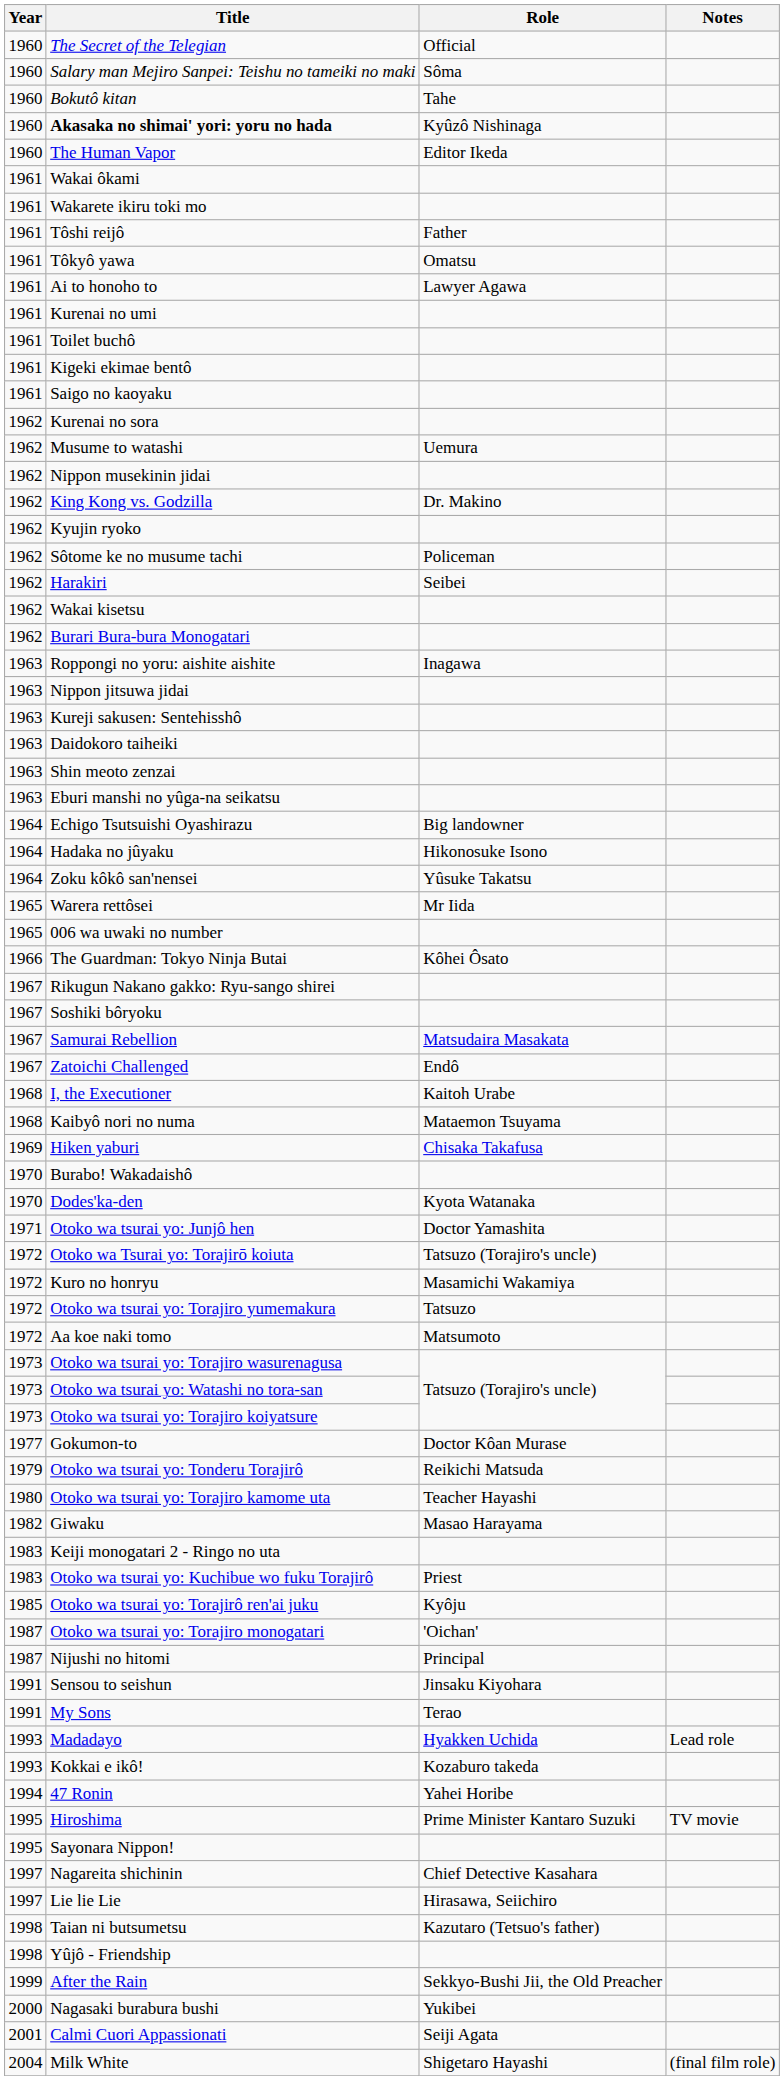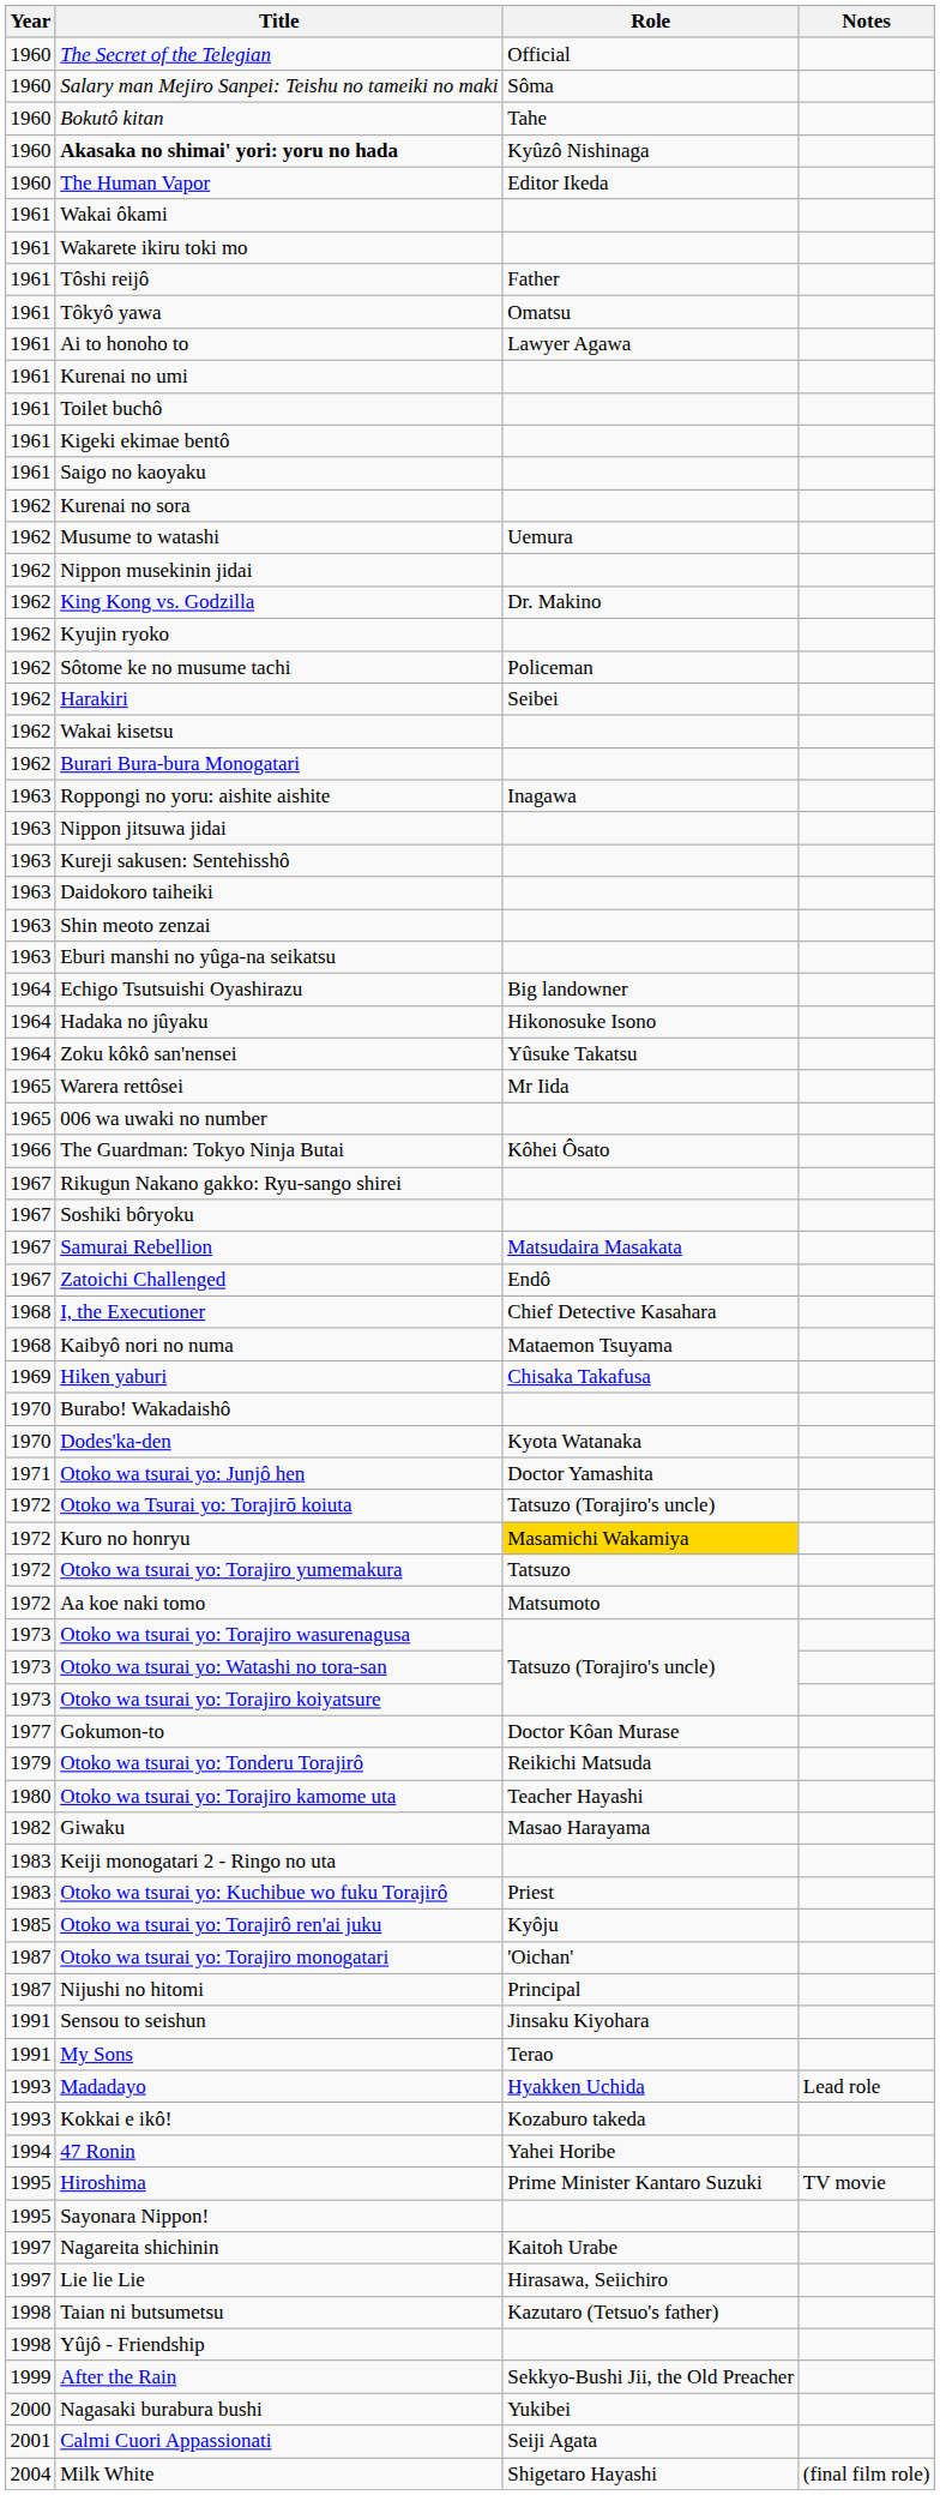 <table class="wikitable sortable">
 <tr>
 <th>Year</th>
 <th>Title</th>
 <th>Role</th>
 <th class="unsortable">Notes</th>
 </tr>
 <tr>
 <td>1960</td>
 <td><em><a href='#'>The Secret of the Telegian</a></em></td>
 <td>Official</td>
 <td></td>
 </tr>
 <tr>
 <td>1960</td>
 <td><em>Salary man Mejiro Sanpei: Teishu no tameiki no maki</em></td>
 <td>Sôma</td>
 <td></td>
 </tr>
 <tr>
 <td>1960</td>
 <td><em>Bokutô kitan</em></td>
 <td>Tahe</td>
 <td></td>
 </tr>
 <tr>
 <td>1960</td>
 <td><strong>Akasaka no shimai' yori: yoru no hada<em></td>
 <td>Kyûzô Nishinaga</td>
 <td></td>
 </tr>
 <tr>
 <td>1960</td>
 <td></em><a href='#'>The Human Vapor</a><em></td>
 <td>Editor Ikeda</td>
 <td></td>
 </tr>
 <tr>
 <td>1961</td>
 <td></em>Wakai ôkami<em></td>
 <td></td>
 <td></td>
 </tr>
 <tr>
 <td>1961</td>
 <td></em>Wakarete ikiru toki mo<em></td>
 <td></td>
 <td></td>
 </tr>
 <tr>
 <td>1961</td>
 <td></em>Tôshi reijô<em></td>
 <td>Father</td>
 <td></td>
 </tr>
 <tr>
 <td>1961</td>
 <td></em>Tôkyô yawa<em></td>
 <td>Omatsu</td>
 <td></td>
 </tr>
 <tr>
 <td>1961</td>
 <td></em>Ai to honoho to<em></td>
 <td>Lawyer Agawa</td>
 <td></td>
 </tr>
 <tr>
 <td>1961</td>
 <td></em>Kurenai no umi<em></td>
 <td></td>
 <td></td>
 </tr>
 <tr>
 <td>1961</td>
 <td></em>Toilet buchô<em></td>
 <td></td>
 <td></td>
 </tr>
 <tr>
 <td>1961</td>
 <td></em>Kigeki ekimae bentô<em></td>
 <td></td>
 <td></td>
 </tr>
 <tr>
 <td>1961</td>
 <td></em>Saigo no kaoyaku<em></td>
 <td></td>
 <td></td>
 </tr>
 <tr>
 <td>1962</td>
 <td></em>Kurenai no sora<em></td>
 <td></td>
 <td></td>
 </tr>
 <tr>
 <td>1962</td>
 <td></em>Musume to watashi<em></td>
 <td>Uemura</td>
 <td></td>
 </tr>
 <tr>
 <td>1962</td>
 <td></em>Nippon musekinin jidai<em></td>
 <td></td>
 <td></td>
 </tr>
 <tr>
 <td>1962</td>
 <td></em><a href='#'>King Kong vs. Godzilla</a><em></td>
 <td>Dr. Makino</td>
 <td></td>
 </tr>
 <tr>
 <td>1962</td>
 <td></em>Kyujin ryoko<em></td>
 <td></td>
 <td></td>
 </tr>
 <tr>
 <td>1962</td>
 <td></em>Sôtome ke no musume tachi<em></td>
 <td>Policeman</td>
 <td></td>
 </tr>
 <tr>
 <td>1962</td>
 <td></em><a href='#'>Harakiri</a><em></td>
 <td>Seibei</td>
 <td></td>
 </tr>
 <tr>
 <td>1962</td>
 <td></em>Wakai kisetsu<em></td>
 <td></td>
 <td></td>
 </tr>
 <tr>
 <td>1962</td>
 <td></em><a href='#'>Burari Bura-bura Monogatari</a><em></td>
 <td></td>
 <td></td>
 </tr>
 <tr>
 <td>1963</td>
 <td></em>Roppongi no yoru: aishite aishite<em></td>
 <td>Inagawa</td>
 <td></td>
 </tr>
 <tr>
 <td>1963</td>
 <td></em>Nippon jitsuwa jidai<em></td>
 <td></td>
 <td></td>
 </tr>
 <tr>
 <td>1963</td>
 <td></em>Kureji sakusen: Sentehisshô<em></td>
 <td></td>
 <td></td>
 </tr>
 <tr>
 <td>1963</td>
 <td></em>Daidokoro taiheiki<em></td>
 <td></td>
 <td></td>
 </tr>
 <tr>
 <td>1963</td>
 <td></em>Shin meoto zenzai<em></td>
 <td></td>
 <td></td>
 </tr>
 <tr>
 <td>1963</td>
 <td></em>Eburi manshi no yûga-na seikatsu<em></td>
 <td></td>
 <td></td>
 </tr>
 <tr>
 <td>1964</td>
 <td></em>Echigo Tsutsuishi Oyashirazu<em></td>
 <td>Big landowner</td>
 <td></td>
 </tr>
 <tr>
 <td>1964</td>
 <td></em>Hadaka no jûyaku<em></td>
 <td>Hikonosuke Isono</td>
 <td></td>
 </tr>
 <tr>
 <td>1964</td>
 <td></em>Zoku kôkô san'nensei<em></td>
 <td>Yûsuke Takatsu</td>
 <td></td>
 </tr>
 <tr>
 <td>1965</td>
 <td></em>Warera rettôsei<em></td>
 <td>Mr Iida</td>
 <td></td>
 </tr>
 <tr>
 <td>1965</td>
 <td></em>006 wa uwaki no number<em></td>
 <td></td>
 <td></td>
 </tr>
 <tr>
 <td>1966</td>
 <td></em>The Guardman: Tokyo Ninja Butai<em></td>
 <td>Kôhei Ôsato</td>
 <td></td>
 </tr>
 <tr>
 <td>1967</td>
 <td></em>Rikugun Nakano gakko: Ryu-sango shirei<em></td>
 <td></td>
 <td></td>
 </tr>
 <tr>
 <td>1967</td>
 <td></em>Soshiki bôryoku<em></td>
 <td></td>
 <td></td>
 </tr>
 <tr>
 <td>1967</td>
 <td></em><a href='#'>Samurai Rebellion</a><em></td>
 <td><a href='#'>Matsudaira Masakata</a></td>
 <td></td>
 </tr>
 <tr>
 <td>1967</td>
 <td></em><a href='#'>Zatoichi Challenged</a><em></td>
 <td>Endô</td>
 <td></td>
 </tr>
 <tr>
 <td>1968</td>
 <td></em><a href='#'>I, the Executioner</a><em></td>
-<td>Kaitoh Urabe</td>
+<td>Chief Detective Kasahara</td>
 <td></td>
 </tr>
 <tr>
 <td>1968</td>
 <td></em>Kaibyô nori no numa<em></td>
 <td>Mataemon Tsuyama</td>
 <td></td>
 </tr>
 <tr>
 <td>1969</td>
 <td></em><a href='#'>Hiken yaburi</a><em></td>
 <td><a href='#'>Chisaka Takafusa</a></td>
 <td></td>
 </tr>
 <tr>
 <td>1970</td>
 <td></em>Burabo! Wakadaishô<em></td>
 <td></td>
 <td></td>
 </tr>
 <tr>
 <td>1970</td>
 <td></em><a href='#'>Dodes'ka-den</a><em></td>
 <td>Kyota Watanaka</td>
 <td></td>
 </tr>
 <tr>
 <td>1971</td>
 <td></em><a href='#'>Otoko wa tsurai yo: Junjô hen</a><em></td>
 <td>Doctor Yamashita</td>
 <td></td>
 </tr>
 <tr>
 <td>1972</td>
 <td></em><a href='#'>Otoko wa Tsurai yo: Torajirō koiuta</a><em></td>
 <td>Tatsuzo (Torajiro's uncle)</td>
 <td></td>
 </tr>
 <tr>
 <td>1972</td>
 <td></em>Kuro no honryu<em></td>
-<td>Masamichi Wakamiya</td>
+<td style="background: gold;">Masamichi Wakamiya</td>
 <td></td>
 </tr>
 <tr>
 <td>1972</td>
 <td></em><a href='#'>Otoko wa tsurai yo: Torajiro yumemakura</a><em></td>
 <td>Tatsuzo</td>
 <td></td>
 </tr>
 <tr>
 <td>1972</td>
 <td></em>Aa koe naki tomo<em></td>
 <td>Matsumoto</td>
 <td></td>
 </tr>
 <tr>
 <td>1973</td>
 <td></em><a href='#'>Otoko wa tsurai yo: Torajiro wasurenagusa</a><em></td>
 <td rowspan="3">Tatsuzo (Torajiro's uncle)</td>
 <td></td>
 </tr>
 <tr>
 <td>1973</td>
 <td></em><a href='#'>Otoko wa tsurai yo: Watashi no tora-san</a><em></td>
 <td></td>
 </tr>
 <tr>
 <td>1973</td>
 <td></em><a href='#'>Otoko wa tsurai yo: Torajiro koiyatsure</a><em></td>
 <td></td>
 </tr>
 <tr>
 <td>1977</td>
 <td></em>Gokumon-to<em></td>
 <td>Doctor Kôan Murase</td>
 <td></td>
 </tr>
 <tr>
 <td>1979</td>
 <td></em><a href='#'>Otoko wa tsurai yo: Tonderu Torajirô</a><em></td>
 <td>Reikichi Matsuda</td>
 <td></td>
 </tr>
 <tr>
 <td>1980</td>
 <td></em><a href='#'>Otoko wa tsurai yo: Torajiro kamome uta</a><em></td>
 <td>Teacher Hayashi</td>
 <td></td>
 </tr>
 <tr>
 <td>1982</td>
 <td></em>Giwaku<em></td>
 <td>Masao Harayama</td>
 <td></td>
 </tr>
 <tr>
 <td>1983</td>
 <td></em>Keiji monogatari 2 - Ringo no uta<em></td>
 <td></td>
 <td></td>
 </tr>
 <tr>
 <td>1983</td>
 <td></em><a href='#'>Otoko wa tsurai yo: Kuchibue wo fuku Torajirô</a><em></td>
 <td>Priest</td>
 <td></td>
 </tr>
 <tr>
 <td>1985</td>
 <td></em><a href='#'>Otoko wa tsurai yo: Torajirô ren'ai juku</a><em></td>
 <td>Kyôju</td>
 <td></td>
 </tr>
 <tr>
 <td>1987</td>
 <td></em><a href='#'>Otoko wa tsurai yo: Torajiro monogatari</a><em></td>
 <td>'Oichan'</td>
 <td></td>
 </tr>
 <tr>
 <td>1987</td>
 <td></em>Nijushi no hitomi<em></td>
 <td>Principal</td>
 <td></td>
 </tr>
 <tr>
 <td>1991</td>
 <td></em>Sensou to seishun<em></td>
 <td>Jinsaku Kiyohara</td>
 <td></td>
 </tr>
 <tr>
 <td>1991</td>
 <td></em><a href='#'>My Sons</a><em></td>
 <td>Terao</td>
 <td></td>
 </tr>
 <tr>
 <td>1993</td>
 <td></em><a href='#'>Madadayo</a><em></td>
 <td><a href='#'>Hyakken Uchida</a></td>
 <td>Lead role</td>
 </tr>
 <tr>
 <td>1993</td>
 <td></em>Kokkai e ikô!<em></td>
 <td>Kozaburo takeda</td>
 <td></td>
 </tr>
 <tr>
 <td>1994</td>
 <td></em><a href='#'>47 Ronin</a><em></td>
 <td>Yahei Horibe</td>
 <td></td>
 </tr>
 <tr>
 <td>1995</td>
 <td></em><a href='#'>Hiroshima</a><em></td>
 <td>Prime Minister Kantaro Suzuki</td>
 <td>TV movie</td>
 </tr>
 <tr>
 <td>1995</td>
 <td></em>Sayonara Nippon!<em></td>
 <td></td>
 <td></td>
 </tr>
 <tr>
 <td>1997</td>
 <td></em>Nagareita shichinin<em></td>
-<td>Chief Detective Kasahara</td>
+<td>Kaitoh Urabe</td>
 <td></td>
 </tr>
 <tr>
 <td>1997</td>
 <td></em>Lie lie Lie<em></td>
 <td>Hirasawa, Seiichiro</td>
 <td></td>
 </tr>
 <tr>
 <td>1998</td>
 <td></em>Taian ni butsumetsu<em></td>
 <td>Kazutaro (Tetsuo's father)</td>
 <td></td>
 </tr>
 <tr>
 <td>1998</td>
 <td></em>Yûjô - Friendship<em></td>
 <td></td>
 <td></td>
 </tr>
 <tr>
 <td>1999</td>
 <td></em><a href='#'>After the Rain</a><em></td>
 <td>Sekkyo-Bushi Jii, the Old Preacher</td>
 <td></td>
 </tr>
 <tr>
 <td>2000</td>
 <td></em>Nagasaki burabura bushi<em></td>
 <td>Yukibei</td>
 <td></td>
 </tr>
 <tr>
 <td>2001</td>
 <td></em><a href='#'>Calmi Cuori Appassionati</a><em></td>
 <td>Seiji Agata</td>
 <td></td>
 </tr>
 <tr>
 <td>2004</td>
 <td></em>Milk White<em></td>
 <td>Shigetaro Hayashi</td>
 <td>(final film role)</td>
 </tr>
 </table>
